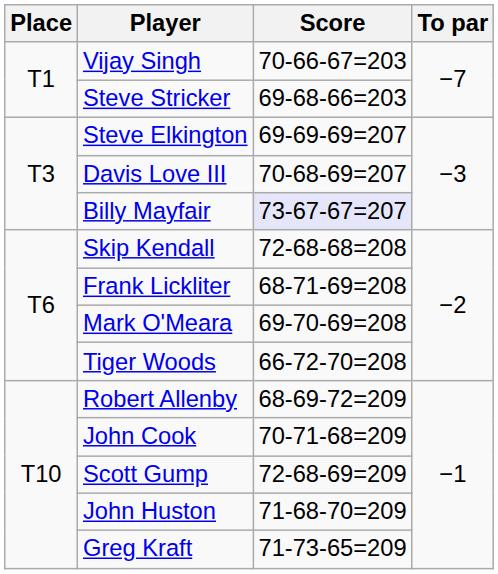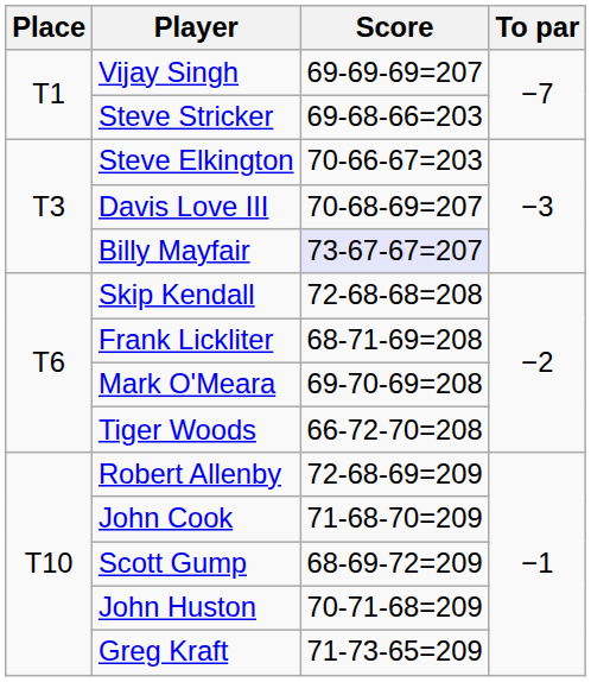 <table class="wikitable">
 <tr>
 <th>Place</th>
 <th>Player</th>
 <th>Score</th>
 <th>To par</th>
 </tr>
 <tr>
 <td rowspan="2" align=center>T1</td>
 <td> <a href='#'>Vijay Singh</a></td>
-<td align=center>70-66-67=203</td>
+<td align=center>69-69-69=207</td>
 <td rowspan="2" align=center>−7</td>
 </tr>
 <tr>
 <td> <a href='#'>Steve Stricker</a></td>
 <td align=center>69-68-66=203</td>
 </tr>
 <tr>
 <td rowspan="3" align=center>T3</td>
 <td> <a href='#'>Steve Elkington</a></td>
-<td align=center>69-69-69=207</td>
+<td align=center>70-66-67=203</td>
 <td rowspan="3" align=center>−3</td>
 </tr>
 <tr>
 <td> <a href='#'>Davis Love III</a></td>
 <td align=center>70-68-69=207</td>
 </tr>
 <tr>
 <td> <a href='#'>Billy Mayfair</a></td>
 <td align=center style="background: lavender;">73-67-67=207</td>
 </tr>
 <tr>
 <td rowspan="4" align=center>T6</td>
 <td> <a href='#'>Skip Kendall</a></td>
 <td align=center>72-68-68=208</td>
 <td rowspan="4" align=center>−2</td>
 </tr>
 <tr>
 <td> <a href='#'>Frank Lickliter</a></td>
 <td align=center>68-71-69=208</td>
 </tr>
 <tr>
 <td> <a href='#'>Mark O'Meara</a></td>
 <td align=center>69-70-69=208</td>
 </tr>
 <tr>
 <td> <a href='#'>Tiger Woods</a></td>
 <td align=center>66-72-70=208</td>
 </tr>
 <tr>
 <td rowspan="5" align=center>T10</td>
 <td> <a href='#'>Robert Allenby</a></td>
-<td align=center>68-69-72=209</td>
+<td align=center>72-68-69=209</td>
 <td rowspan="5" align=center>−1</td>
 </tr>
 <tr>
 <td> <a href='#'>John Cook</a></td>
-<td align=center>70-71-68=209</td>
+<td align=center>71-68-70=209</td>
 </tr>
 <tr>
 <td> <a href='#'>Scott Gump</a></td>
-<td align=center>72-68-69=209</td>
+<td align=center>68-69-72=209</td>
 </tr>
 <tr>
 <td> <a href='#'>John Huston</a></td>
-<td align=center>71-68-70=209</td>
+<td align=center>70-71-68=209</td>
 </tr>
 <tr>
 <td> <a href='#'>Greg Kraft</a></td>
 <td align=center>71-73-65=209</td>
 </tr>
 </table>
